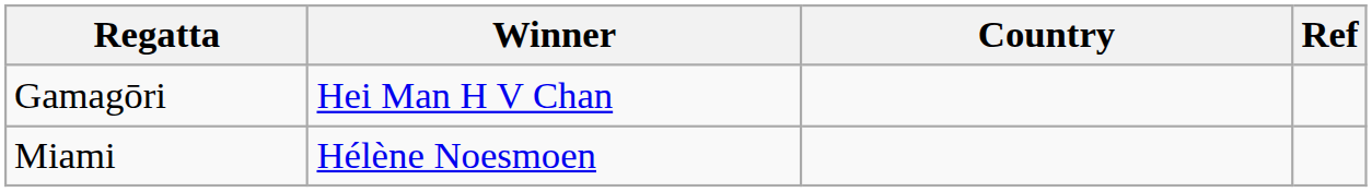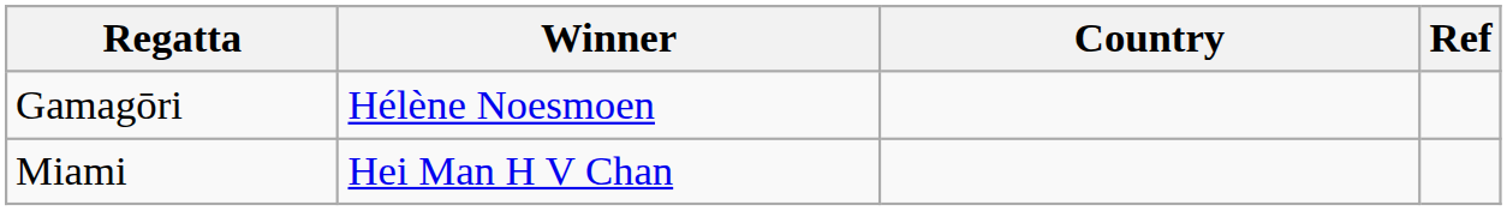 <table class="wikitable">
 <tr>
 <th width=120>Regatta</th>
 <th width=200px>Winner</th>
 <th width=200px>Country</th>
 <th>Ref</th>
 </tr>
 <tr>
 <td>Gamagōri</td>
-<td><a href='#'>Hei Man H V Chan</a></td>
+<td><a href='#'>Hélène Noesmoen</a></td>
 <td></td>
 <td></td>
 </tr>
 <tr>
 <td>Miami</td>
-<td><a href='#'>Hélène Noesmoen</a></td>
+<td><a href='#'>Hei Man H V Chan</a></td>
 <td></td>
 <td></td>
 </tr>
 </table>
